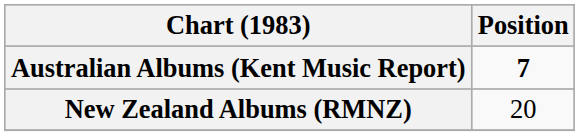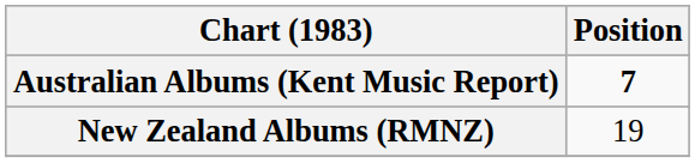 <table class="wikitable sortable plainrowheaders" style="text-align:center">
 <tr>
 <th scope="col">Chart (1983)</th>
 <th scope="col">Position</th>
 </tr>
 <tr>
 <th scope="row">Australian Albums (Kent Music Report)</th>
 <td><strong>7</strong></td>
 </tr>
 <tr>
 <th scope="row">New Zealand Albums (RMNZ)</th>
-<td>20</td>
+<td>19</td>
 </tr>
 <tr>
 </tr>
 </table>
